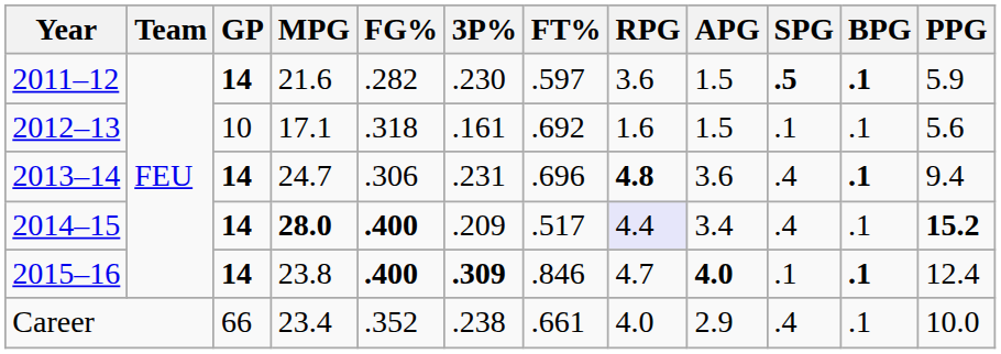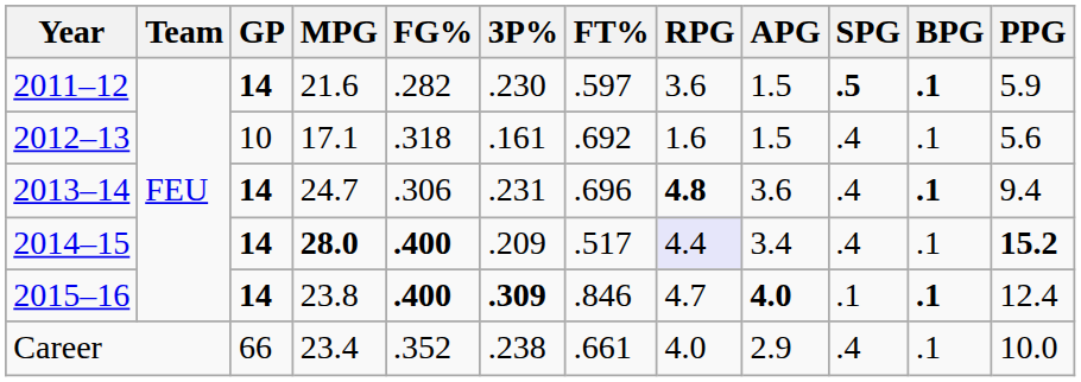 <table class="wikitable sortable">
 <tr>
 <th>Year</th>
 <th>Team</th>
 <th>GP</th>
 <th>MPG</th>
 <th>FG%</th>
 <th>3P%</th>
 <th>FT%</th>
 <th>RPG</th>
 <th>APG</th>
 <th>SPG</th>
 <th>BPG</th>
 <th>PPG</th>
 </tr>
 <tr>
 <td><a href='#'>2011–12</a></td>
 <td rowspan="5"><a href='#'>FEU</a></td>
 <td><strong>14</strong></td>
 <td>21.6</td>
 <td>.282</td>
 <td>.230</td>
 <td>.597</td>
 <td>3.6</td>
 <td>1.5</td>
 <td><strong>.5</strong></td>
 <td><strong>.1</strong></td>
 <td>5.9</td>
 </tr>
 <tr>
 <td><a href='#'>2012–13</a></td>
 <td>10</td>
 <td>17.1</td>
 <td>.318</td>
 <td>.161</td>
 <td>.692</td>
 <td>1.6</td>
 <td>1.5</td>
-<td>.1</td>
+<td>.4</td>
 <td>.1</td>
 <td>5.6</td>
 </tr>
 <tr>
 <td><a href='#'>2013–14</a></td>
 <td><strong>14</strong></td>
 <td>24.7</td>
 <td>.306</td>
 <td>.231</td>
 <td>.696</td>
 <td><strong>4.8</strong></td>
 <td>3.6</td>
 <td>.4</td>
 <td><strong>.1</strong></td>
 <td>9.4</td>
 </tr>
 <tr>
 <td><a href='#'>2014–15</a></td>
 <td><strong>14</strong></td>
 <td><strong>28.0</strong></td>
 <td><strong>.400</strong></td>
 <td>.209</td>
 <td>.517</td>
 <td style="background: lavender;">4.4</td>
 <td>3.4</td>
 <td>.4</td>
 <td>.1</td>
 <td><strong>15.2</strong></td>
 </tr>
 <tr>
 <td><a href='#'>2015–16</a></td>
 <td><strong>14</strong></td>
 <td>23.8</td>
 <td><strong>.400</strong></td>
 <td><strong>.309</strong></td>
 <td>.846</td>
 <td>4.7</td>
 <td><strong>4.0</strong></td>
 <td>.1</td>
 <td><strong>.1</strong></td>
 <td>12.4</td>
 </tr>
 <tr>
 <td colspan="2">Career</td>
 <td>66</td>
 <td>23.4</td>
 <td>.352</td>
 <td>.238</td>
 <td>.661</td>
 <td>4.0</td>
 <td>2.9</td>
 <td>.4</td>
 <td>.1</td>
 <td>10.0</td>
 </tr>
 </table>
